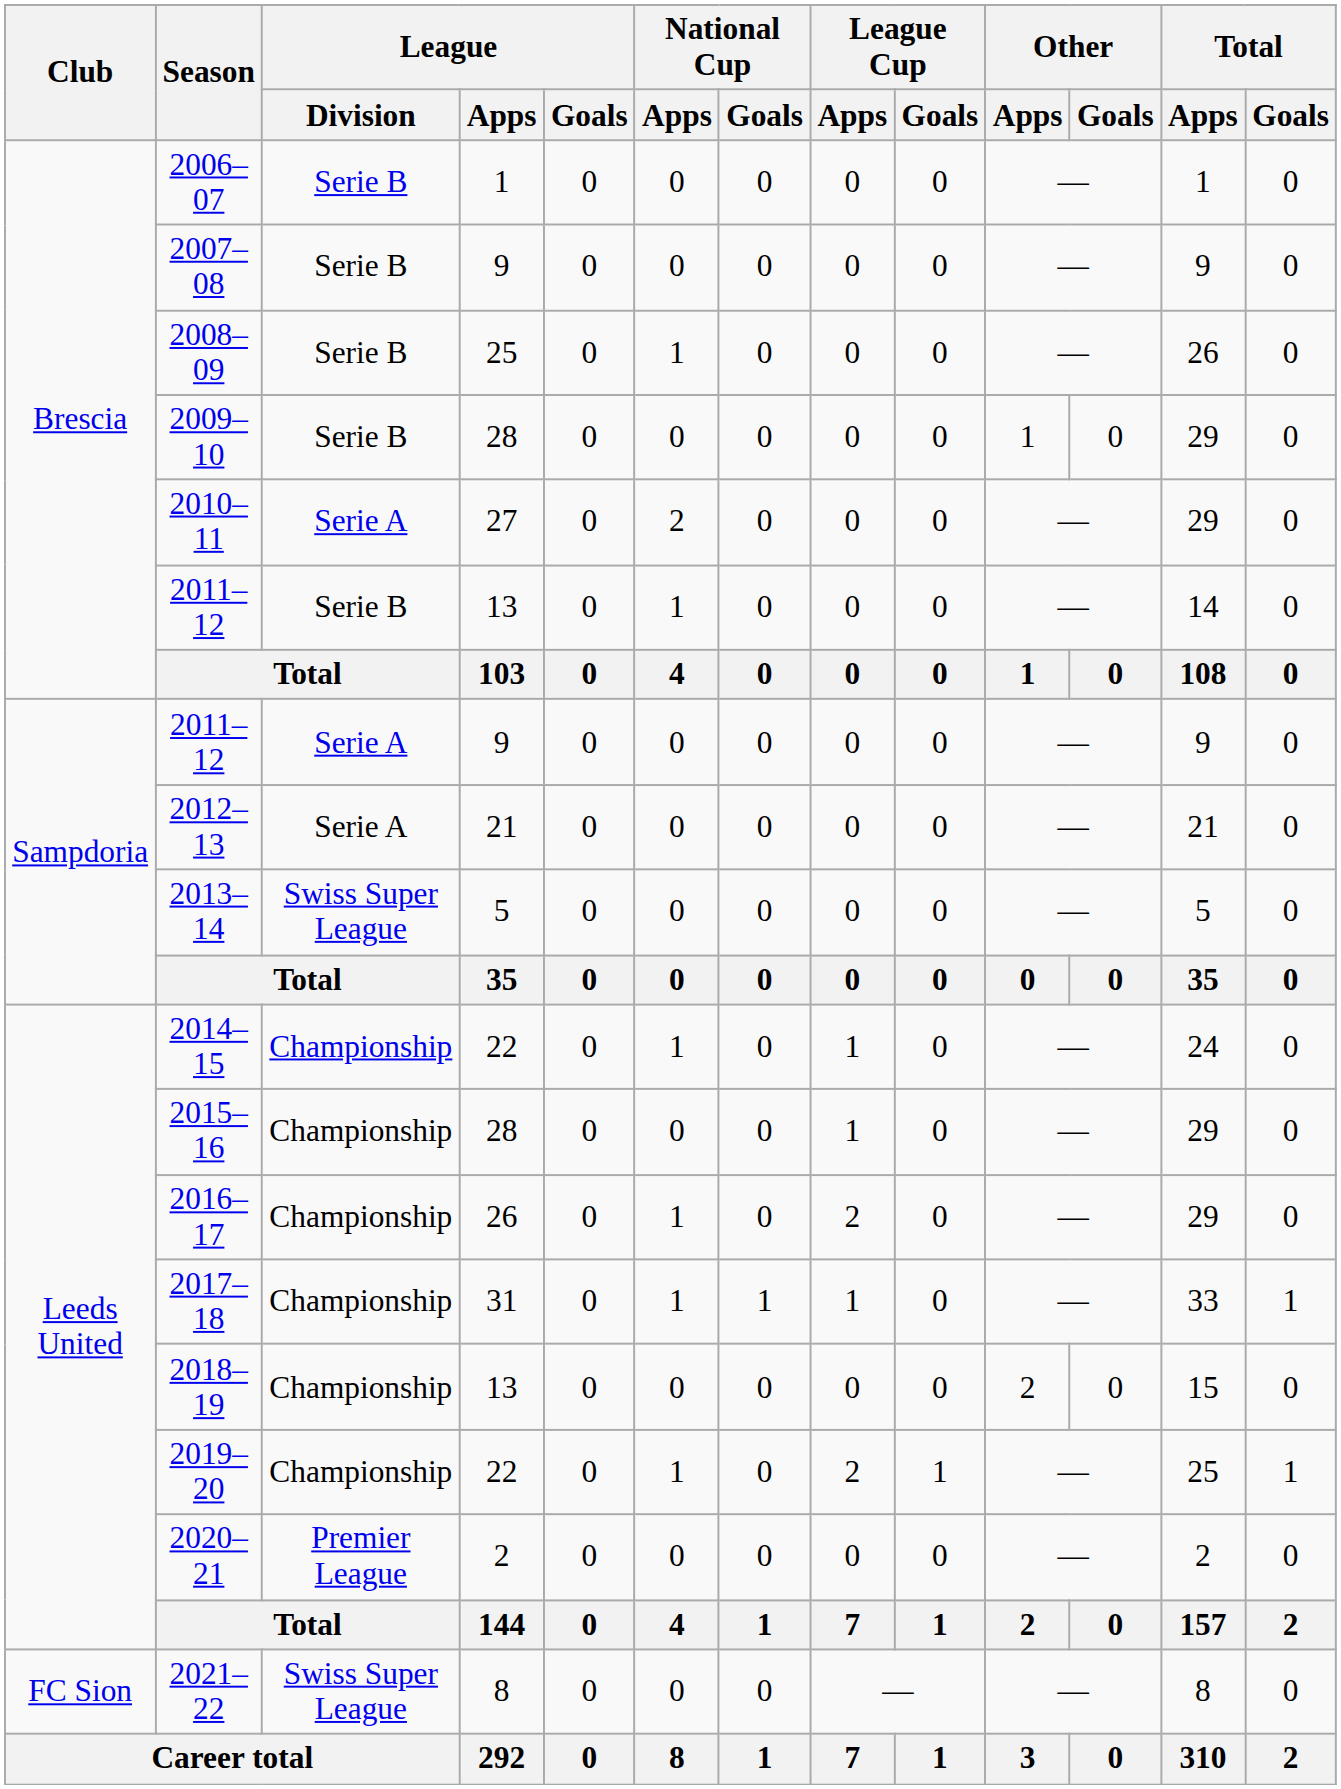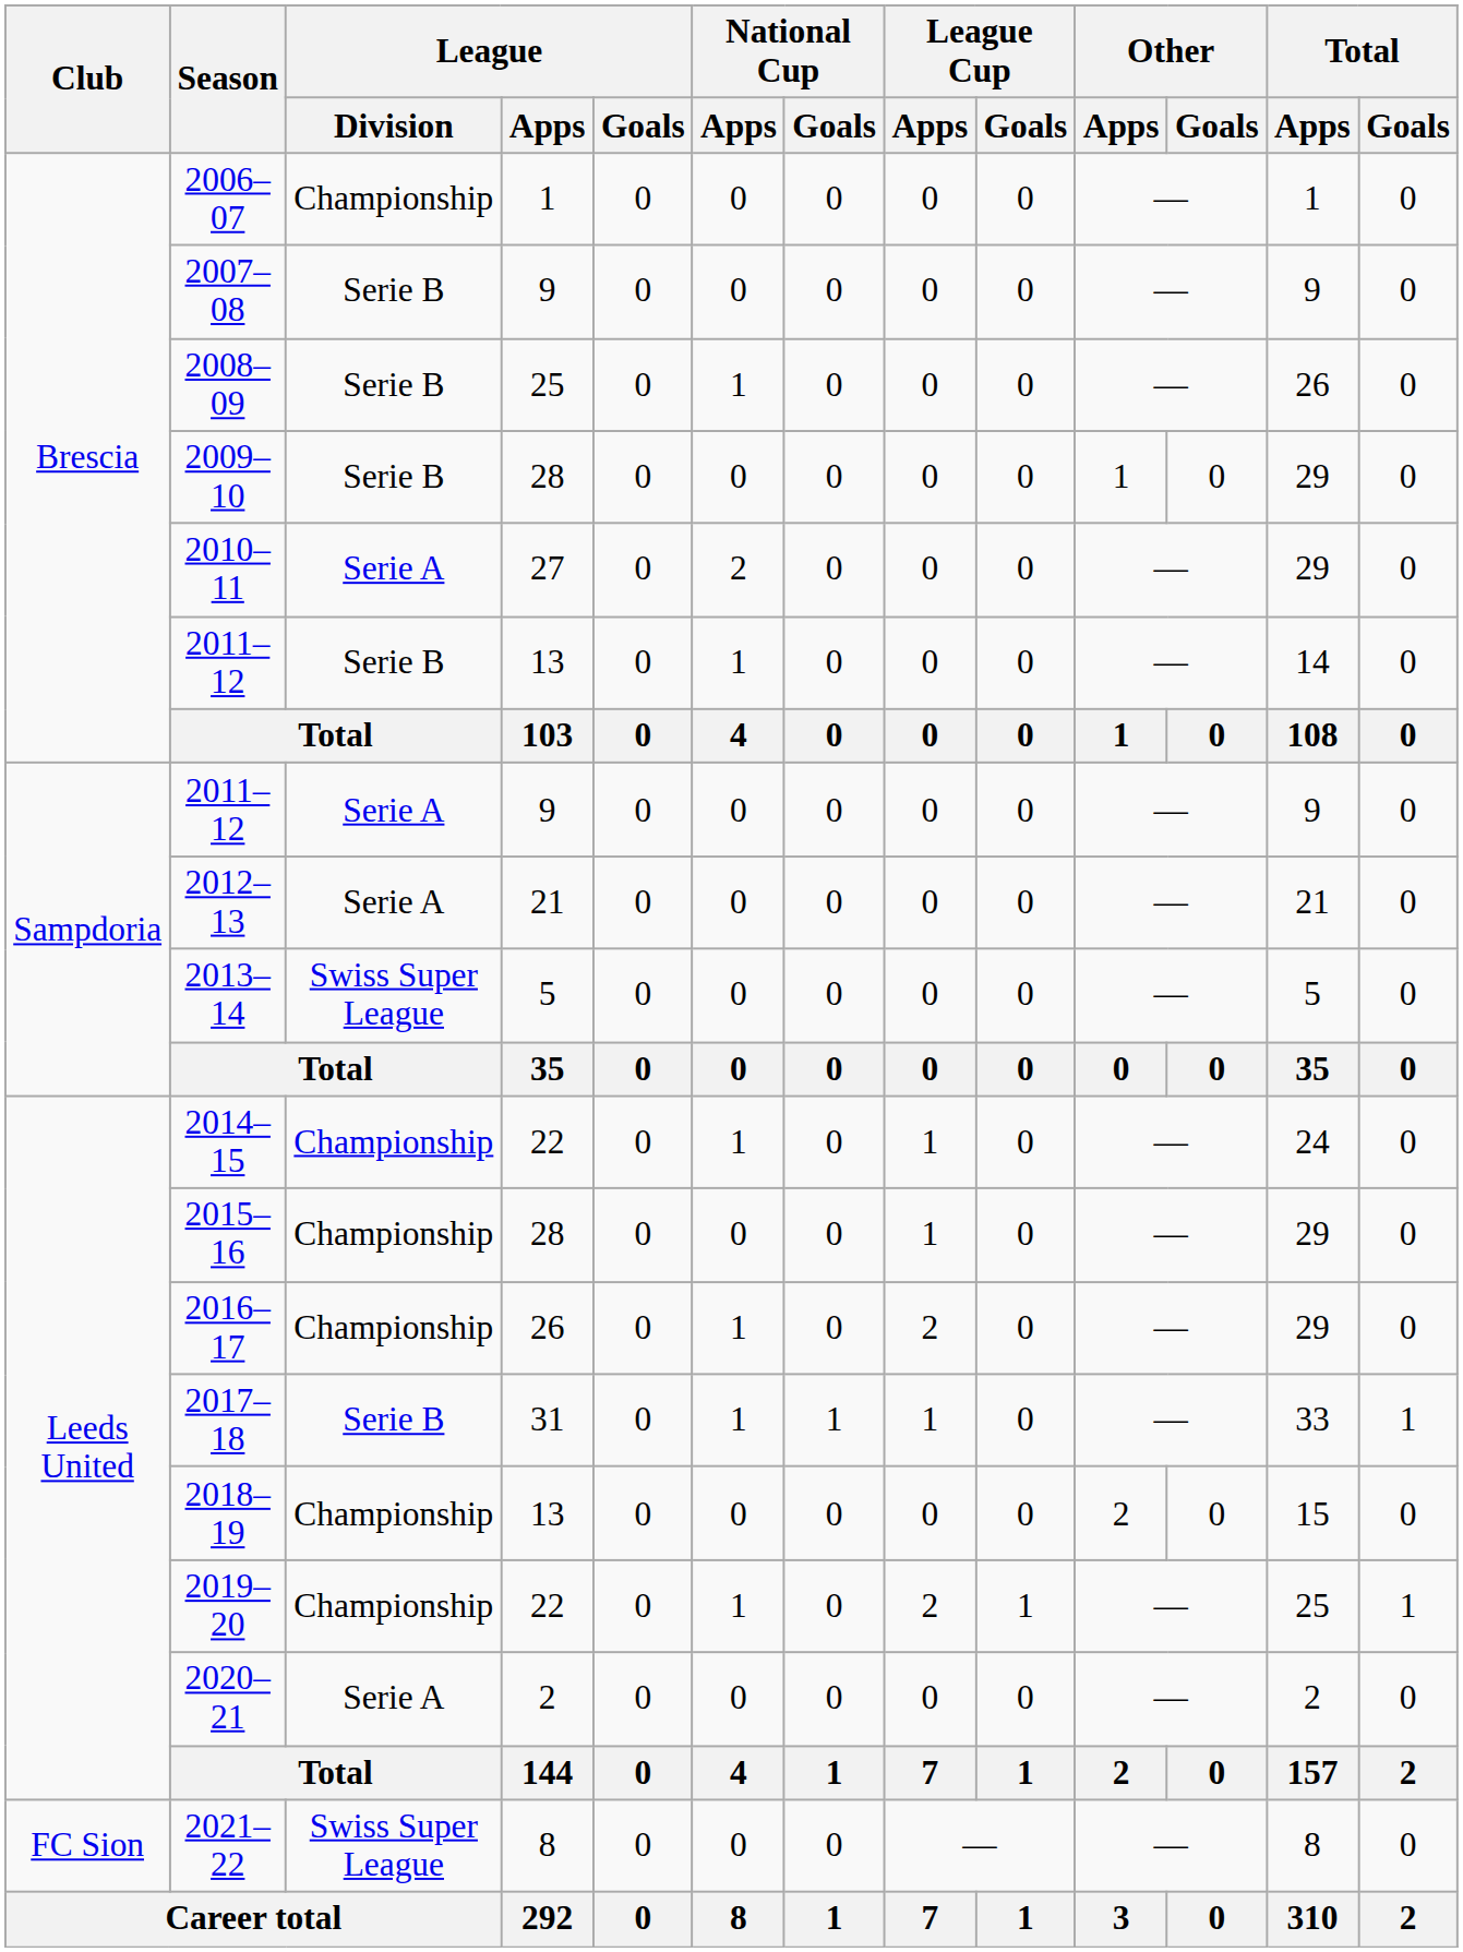 <table class="wikitable" style="text-align: center">
 <tr>
 <th rowspan=2>Club</th>
 <th rowspan=2>Season</th>
 <th colspan=3>League</th>
 <th colspan=2>National Cup</th>
 <th colspan=2>League Cup</th>
 <th colspan=2>Other</th>
 <th colspan=2>Total</th>
 </tr>
 <tr>
 <th>Division</th>
 <th>Apps</th>
 <th>Goals</th>
 <th>Apps</th>
 <th>Goals</th>
 <th>Apps</th>
 <th>Goals</th>
 <th>Apps</th>
 <th>Goals</th>
 <th>Apps</th>
 <th>Goals</th>
 </tr>
 <tr>
 <td rowspan="7"><a href='#'>Brescia</a></td>
 <td><a href='#'>2006–07</a></td>
-<td><a href='#'>Serie B</a></td>
+<td>Championship</td>
 <td>1</td>
 <td>0</td>
 <td>0</td>
 <td>0</td>
 <td>0</td>
 <td>0</td>
 <td colspan=2>—</td>
 <td>1</td>
 <td>0</td>
 </tr>
 <tr>
 <td><a href='#'>2007–08</a></td>
 <td>Serie B</td>
 <td>9</td>
 <td>0</td>
 <td>0</td>
 <td>0</td>
 <td>0</td>
 <td>0</td>
 <td colspan=2>—</td>
 <td>9</td>
 <td>0</td>
 </tr>
 <tr>
 <td><a href='#'>2008–09</a></td>
 <td>Serie B</td>
 <td>25</td>
 <td>0</td>
 <td>1</td>
 <td>0</td>
 <td>0</td>
 <td>0</td>
 <td colspan=2>—</td>
 <td>26</td>
 <td>0</td>
 </tr>
 <tr>
 <td><a href='#'>2009–10</a></td>
 <td>Serie B</td>
 <td>28</td>
 <td>0</td>
 <td>0</td>
 <td>0</td>
 <td>0</td>
 <td>0</td>
 <td>1</td>
 <td>0</td>
 <td>29</td>
 <td>0</td>
 </tr>
 <tr>
 <td><a href='#'>2010–11</a></td>
 <td><a href='#'>Serie A</a></td>
 <td>27</td>
 <td>0</td>
 <td>2</td>
 <td>0</td>
 <td>0</td>
 <td>0</td>
 <td colspan=2>—</td>
 <td>29</td>
 <td>0</td>
 </tr>
 <tr>
 <td><a href='#'>2011–12</a></td>
 <td>Serie B</td>
 <td>13</td>
 <td>0</td>
 <td>1</td>
 <td>0</td>
 <td>0</td>
 <td>0</td>
 <td colspan=2>—</td>
 <td>14</td>
 <td>0</td>
 </tr>
 <tr>
 <th colspan=2>Total</th>
 <th>103</th>
 <th>0</th>
 <th>4</th>
 <th>0</th>
 <th>0</th>
 <th>0</th>
 <th>1</th>
 <th>0</th>
 <th>108</th>
 <th>0</th>
 </tr>
 <tr>
 <td rowspan="4"><a href='#'>Sampdoria</a></td>
 <td><a href='#'>2011–12</a></td>
 <td><a href='#'>Serie A</a></td>
 <td>9</td>
 <td>0</td>
 <td>0</td>
 <td>0</td>
 <td>0</td>
 <td>0</td>
 <td colspan=2>—</td>
 <td>9</td>
 <td>0</td>
 </tr>
 <tr>
 <td><a href='#'>2012–13</a></td>
 <td>Serie A</td>
 <td>21</td>
 <td>0</td>
 <td>0</td>
 <td>0</td>
 <td>0</td>
 <td>0</td>
 <td colspan=2>—</td>
 <td>21</td>
 <td>0</td>
 </tr>
 <tr>
 <td><a href='#'>2013–14</a></td>
 <td><a href='#'>Swiss Super League</a></td>
 <td>5</td>
 <td>0</td>
 <td>0</td>
 <td>0</td>
 <td>0</td>
 <td>0</td>
 <td colspan=2>—</td>
 <td>5</td>
 <td>0</td>
 </tr>
 <tr>
 <th colspan="2">Total</th>
 <th>35</th>
 <th>0</th>
 <th>0</th>
 <th>0</th>
 <th>0</th>
 <th>0</th>
 <th>0</th>
 <th>0</th>
 <th>35</th>
 <th>0</th>
 </tr>
 <tr>
 <td rowspan="8"><a href='#'>Leeds United</a></td>
 <td><a href='#'>2014–15</a></td>
 <td><a href='#'>Championship</a></td>
 <td>22</td>
 <td>0</td>
 <td>1</td>
 <td>0</td>
 <td>1</td>
 <td>0</td>
 <td colspan=2>—</td>
 <td>24</td>
 <td>0</td>
 </tr>
 <tr>
 <td><a href='#'>2015–16</a></td>
 <td>Championship</td>
 <td>28</td>
 <td>0</td>
 <td>0</td>
 <td>0</td>
 <td>1</td>
 <td>0</td>
 <td colspan=2>—</td>
 <td>29</td>
 <td>0</td>
 </tr>
 <tr>
 <td><a href='#'>2016–17</a></td>
 <td>Championship</td>
 <td>26</td>
 <td>0</td>
 <td>1</td>
 <td>0</td>
 <td>2</td>
 <td>0</td>
 <td colspan=2>—</td>
 <td>29</td>
 <td>0</td>
 </tr>
 <tr>
 <td><a href='#'>2017–18</a></td>
-<td>Championship</td>
+<td><a href='#'>Serie B</a></td>
 <td>31</td>
 <td>0</td>
 <td>1</td>
 <td>1</td>
 <td>1</td>
 <td>0</td>
 <td colspan=2>—</td>
 <td>33</td>
 <td>1</td>
 </tr>
 <tr>
 <td><a href='#'>2018–19</a></td>
 <td>Championship</td>
 <td>13</td>
 <td>0</td>
 <td>0</td>
 <td>0</td>
 <td>0</td>
 <td>0</td>
 <td>2</td>
 <td>0</td>
 <td>15</td>
 <td>0</td>
 </tr>
 <tr>
 <td><a href='#'>2019–20</a></td>
 <td>Championship</td>
 <td>22</td>
 <td>0</td>
 <td>1</td>
 <td>0</td>
 <td>2</td>
 <td>1</td>
 <td colspan=2>—</td>
 <td>25</td>
 <td>1</td>
 </tr>
 <tr>
 <td><a href='#'>2020–21</a></td>
-<td><a href='#'>Premier League</a></td>
+<td>Serie A</td>
 <td>2</td>
 <td>0</td>
 <td>0</td>
 <td>0</td>
 <td>0</td>
 <td>0</td>
 <td colspan=2>—</td>
 <td>2</td>
 <td>0</td>
 </tr>
 <tr>
 <th colspan="2">Total</th>
 <th>144</th>
 <th>0</th>
 <th>4</th>
 <th>1</th>
 <th>7</th>
 <th>1</th>
 <th>2</th>
 <th>0</th>
 <th>157</th>
 <th>2</th>
 </tr>
 <tr>
 <td><a href='#'>FC Sion</a></td>
 <td><a href='#'>2021–22</a></td>
 <td><a href='#'>Swiss Super League</a></td>
 <td>8</td>
 <td>0</td>
 <td>0</td>
 <td>0</td>
 <td colspan=2>—</td>
 <td colspan=2>—</td>
 <td>8</td>
 <td>0</td>
 </tr>
 <tr>
 <th colspan="3">Career total</th>
 <th>292</th>
 <th>0</th>
 <th>8</th>
 <th>1</th>
 <th>7</th>
 <th>1</th>
 <th>3</th>
 <th>0</th>
 <th>310</th>
 <th>2</th>
 </tr>
 </table>
